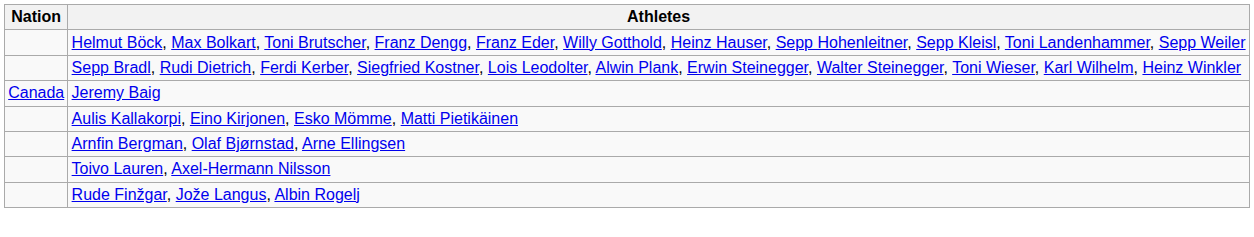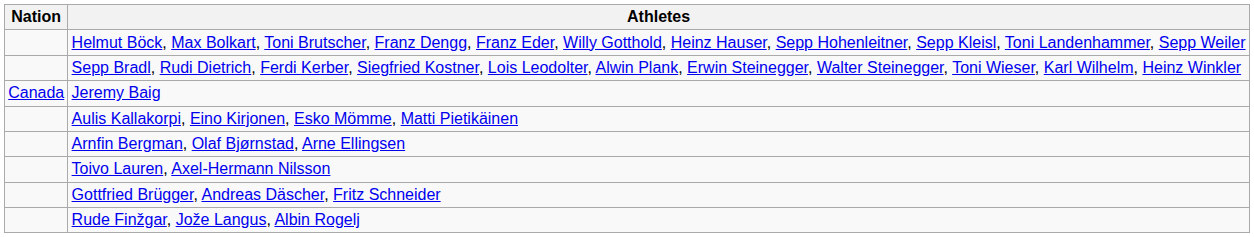 <table class="wikitable sortable">
 <tr>
 <th>Nation</th>
 <th class="unsortable">Athletes</th>
 </tr>
 <tr>
 <td></td>
 <td><a href='#'>Helmut Böck</a>, <a href='#'>Max Bolkart</a>, <a href='#'>Toni Brutscher</a>, <a href='#'>Franz Dengg</a>, <a href='#'>Franz Eder</a>, <a href='#'>Willy Gotthold</a>, <a href='#'>Heinz Hauser</a>, <a href='#'>Sepp Hohenleitner</a>, <a href='#'>Sepp Kleisl</a>, <a href='#'>Toni Landenhammer</a>, <a href='#'>Sepp Weiler</a></td>
 </tr>
 <tr>
 <td></td>
 <td><a href='#'>Sepp Bradl</a>, <a href='#'>Rudi Dietrich</a>, <a href='#'>Ferdi Kerber</a>, <a href='#'>Siegfried Kostner</a>, <a href='#'>Lois Leodolter</a>, <a href='#'>Alwin Plank</a>, <a href='#'>Erwin Steinegger</a>, <a href='#'>Walter Steinegger</a>, <a href='#'>Toni Wieser</a>, <a href='#'>Karl Wilhelm</a>, <a href='#'>Heinz Winkler</a></td>
 </tr>
 <tr>
 <td> <a href='#'>Canada</a></td>
 <td><a href='#'>Jeremy Baig</a></td>
 </tr>
 <tr>
 <td></td>
 <td><a href='#'>Aulis Kallakorpi</a>, <a href='#'>Eino Kirjonen</a>, <a href='#'>Esko Mömme</a>, <a href='#'>Matti Pietikäinen</a></td>
 </tr>
 <tr>
 <td></td>
 <td><a href='#'>Arnfin Bergman</a>, <a href='#'>Olaf Bjørnstad</a>, <a href='#'>Arne Ellingsen</a></td>
 </tr>
 <tr>
 <td></td>
 <td><a href='#'>Toivo Lauren</a>, <a href='#'>Axel-Hermann Nilsson</a></td>
 </tr>
 <tr>
 <td></td>
+<td><a href='#'>Gottfried Brügger</a>, <a href='#'>Andreas Däscher</a>, <a href='#'>Fritz Schneider</a></td>
+</tr>
+<tr>
+<td></td>
 <td><a href='#'>Rude Finžgar</a>, <a href='#'>Jože Langus</a>, <a href='#'>Albin Rogelj</a></td>
 </tr>
 <tr>
 </tr>
 </table>
